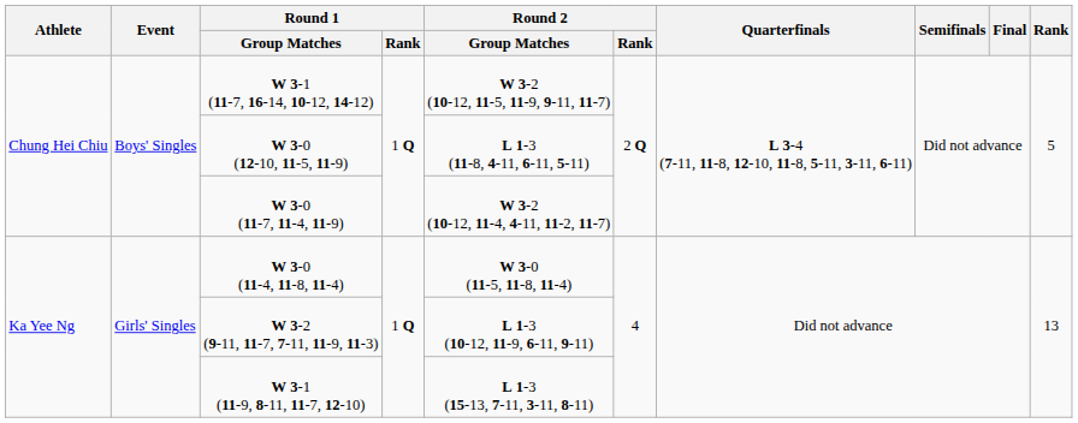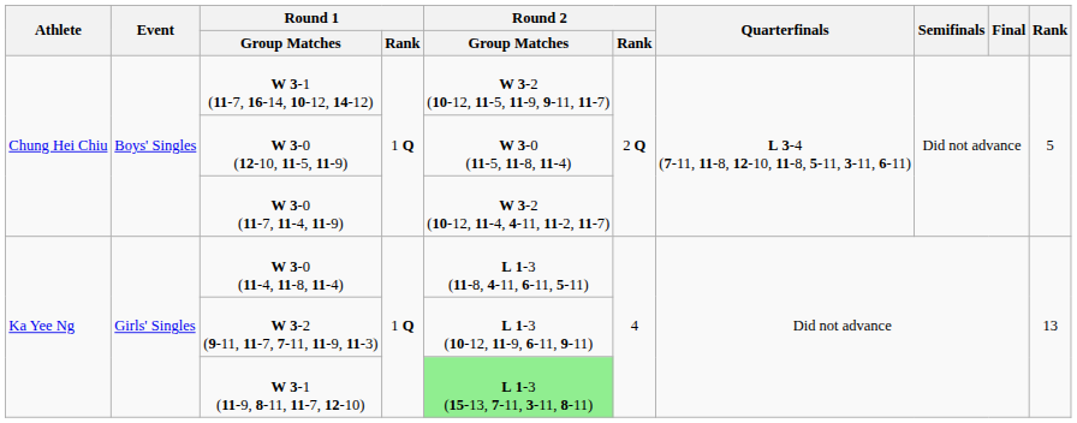 <table class="wikitable" border="1" style="font-size:90%">
 <tr>
 <th rowspan=2>Athlete</th>
 <th rowspan=2>Event</th>
 <th colspan=2>Round 1</th>
 <th colspan=2>Round 2</th>
 <th rowspan=2>Quarterfinals</th>
 <th rowspan=2>Semifinals</th>
 <th rowspan=2>Final</th>
 <th rowspan=2>Rank</th>
 </tr>
 <tr>
 <th>Group Matches</th>
 <th>Rank</th>
 <th>Group Matches</th>
 <th>Rank</th>
 </tr>
 <tr>
 <td rowspan=3><a href='#'>Chung Hei Chiu</a></td>
 <td rowspan=3><a href='#'>Boys' Singles</a></td>
 <td align=center> <br> <strong>W</strong> <strong>3</strong>-1 <br> (<strong>11</strong>-7, <strong>16</strong>-14, <strong>10</strong>-12, <strong>14</strong>-12)</td>
 <td rowspan=3 align=center>1 <strong>Q</strong></td>
 <td align=center> <br> <strong>W</strong> <strong>3</strong>-2 <br> (<strong>10</strong>-12, <strong>11</strong>-5, <strong>11</strong>-9, <strong>9</strong>-11, <strong>11</strong>-7)</td>
 <td rowspan=3 align=center>2 <strong>Q</strong></td>
 <td rowspan=3 align=center> <br> <strong>L</strong> <strong>3</strong>-4 <br> (<strong>7</strong>-11, <strong>11</strong>-8, <strong>12</strong>-10, <strong>11</strong>-8, <strong>5</strong>-11, <strong>3</strong>-11, <strong>6</strong>-11)</td>
 <td rowspan=3 colspan=2 align=center>Did not advance</td>
 <td rowspan=3 align=center>5</td>
 </tr>
 <tr>
 <td align=center> <br> <strong>W</strong> <strong>3</strong>-0 <br> (<strong>12</strong>-10, <strong>11</strong>-5, <strong>11</strong>-9)</td>
-<td align=center> <br> <strong>L</strong> <strong>1</strong>-3 <br> (<strong>11</strong>-8, <strong>4</strong>-11, <strong>6</strong>-11, <strong>5</strong>-11)</td>
+<td align=center> <br> <strong>W</strong> <strong>3</strong>-0 <br> (<strong>11</strong>-5, <strong>11</strong>-8, <strong>11</strong>-4)</td>
 </tr>
 <tr>
 <td align=center> <br> <strong>W</strong> <strong>3</strong>-0 <br> (<strong>11</strong>-7, <strong>11</strong>-4, <strong>11</strong>-9)</td>
 <td align=center> <br> <strong>W</strong> <strong>3</strong>-2 <br> (<strong>10</strong>-12, <strong>11</strong>-4, <strong>4</strong>-11, <strong>11</strong>-2, <strong>11</strong>-7)</td>
 </tr>
 <tr>
 <td rowspan=3><a href='#'>Ka Yee Ng</a></td>
 <td rowspan=3><a href='#'>Girls' Singles</a></td>
 <td align=center> <br> <strong>W</strong> <strong>3</strong>-0 <br> (<strong>11</strong>-4, <strong>11</strong>-8, <strong>11</strong>-4)</td>
 <td rowspan=3 align=center>1 <strong>Q</strong></td>
-<td align=center> <br> <strong>W</strong> <strong>3</strong>-0 <br> (<strong>11</strong>-5, <strong>11</strong>-8, <strong>11</strong>-4)</td>
+<td align=center> <br> <strong>L</strong> <strong>1</strong>-3 <br> (<strong>11</strong>-8, <strong>4</strong>-11, <strong>6</strong>-11, <strong>5</strong>-11)</td>
 <td rowspan=3 align=center>4</td>
 <td rowspan=3 colspan=3 align=center>Did not advance</td>
 <td rowspan=3 align=center>13</td>
 </tr>
 <tr>
 <td align=center> <br> <strong>W</strong> <strong>3</strong>-2 <br> (<strong>9</strong>-11, <strong>11</strong>-7, <strong>7</strong>-11, <strong>11</strong>-9, <strong>11</strong>-3)</td>
 <td align=center> <br> <strong>L</strong> <strong>1</strong>-3 <br> (<strong>10</strong>-12, <strong>11</strong>-9, <strong>6</strong>-11, <strong>9</strong>-11)</td>
 </tr>
 <tr>
 <td align=center> <br> <strong>W</strong> <strong>3</strong>-1 <br> (<strong>11</strong>-9, <strong>8</strong>-11, <strong>11</strong>-7, <strong>12</strong>-10)</td>
-<td align=center> <br> <strong>L</strong> <strong>1</strong>-3 <br> (<strong>15</strong>-13, <strong>7</strong>-11, <strong>3</strong>-11, <strong>8</strong>-11)</td>
+<td align=center style="background: lightgreen;"> <br> <strong>L</strong> <strong>1</strong>-3 <br> (<strong>15</strong>-13, <strong>7</strong>-11, <strong>3</strong>-11, <strong>8</strong>-11)</td>
 </tr>
 </table>
